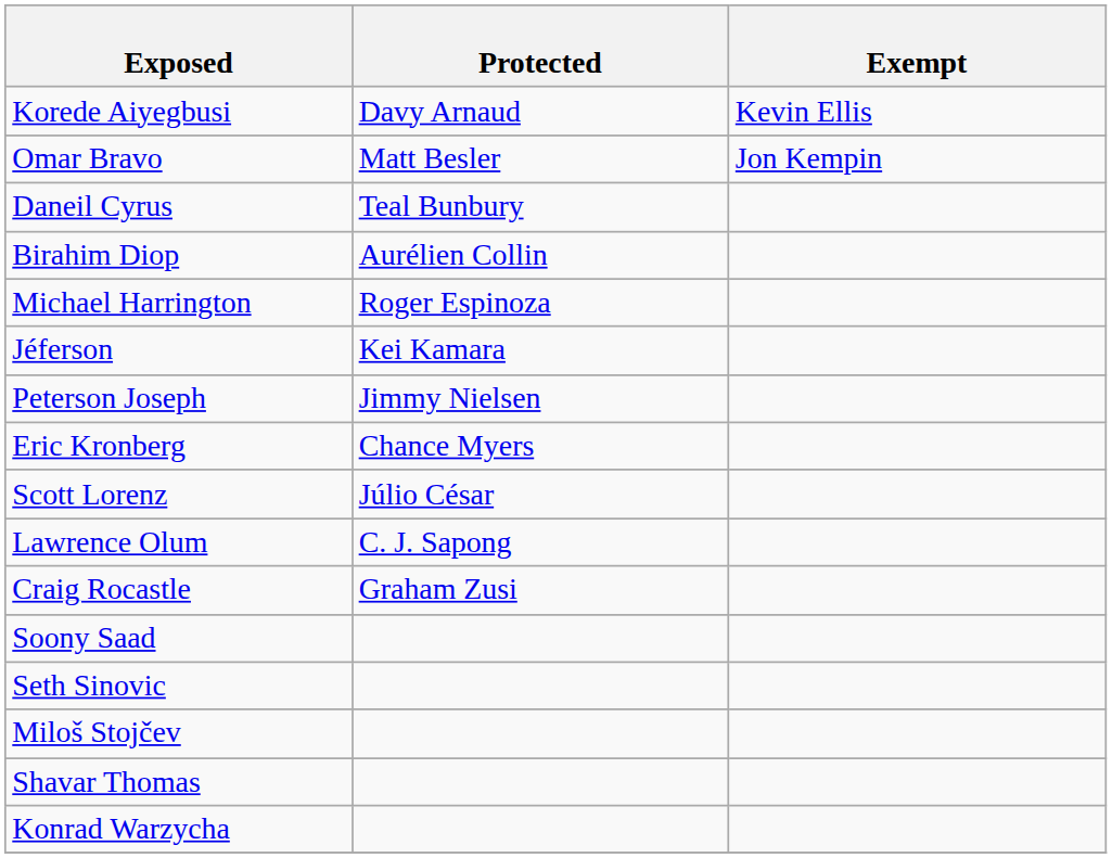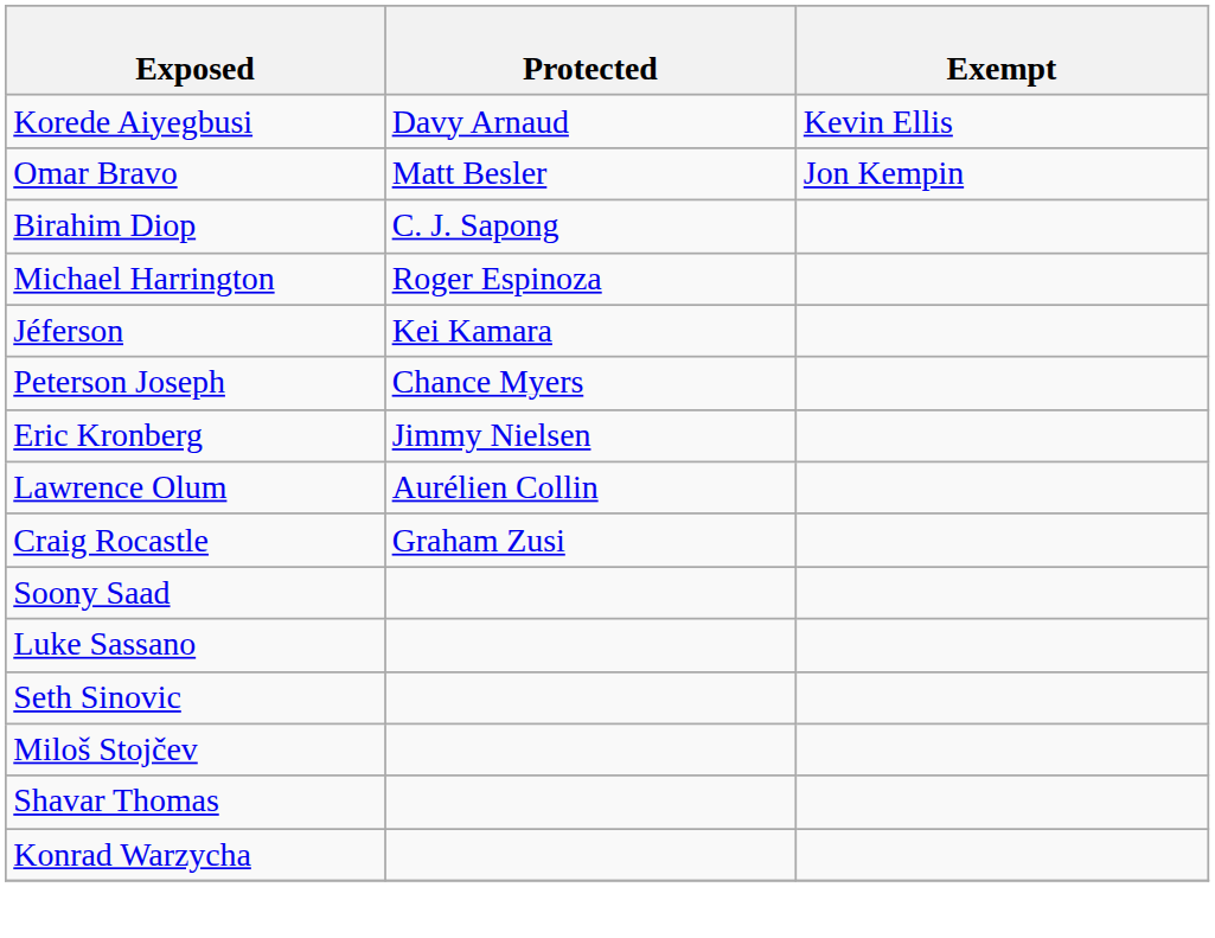 <table class="wikitable">
 <tr>
 <th style="width:23%"><br>Exposed</th>
 <th style="width:25%"><br>Protected</th>
 <th style="width:25%"><br>Exempt</th>
 </tr>
 <tr>
 <td><a href='#'>Korede Aiyegbusi</a></td>
 <td><a href='#'>Davy Arnaud</a></td>
 <td><a href='#'>Kevin Ellis</a></td>
 </tr>
 <tr>
 <td><a href='#'>Omar Bravo</a></td>
 <td><a href='#'>Matt Besler</a></td>
 <td><a href='#'>Jon Kempin</a></td>
 </tr>
 <tr>
-<td><a href='#'>Daneil Cyrus</a></td>
-<td><a href='#'>Teal Bunbury</a></td>
-<td></td>
-</tr>
-<tr>
 <td><a href='#'>Birahim Diop</a></td>
-<td><a href='#'>Aurélien Collin</a></td>
+<td><a href='#'>C. J. Sapong</a></td>
 <td></td>
 </tr>
 <tr>
 <td><a href='#'>Michael Harrington</a></td>
 <td><a href='#'>Roger Espinoza</a></td>
 <td></td>
 </tr>
 <tr>
 <td><a href='#'>Jéferson</a></td>
 <td><a href='#'>Kei Kamara</a></td>
 <td></td>
 </tr>
 <tr>
 <td><a href='#'>Peterson Joseph</a></td>
+<td><a href='#'>Chance Myers</a></td>
+<td></td>
+</tr>
+<tr>
+<td><a href='#'>Eric Kronberg</a></td>
 <td><a href='#'>Jimmy Nielsen</a></td>
 <td></td>
 </tr>
 <tr>
-<td><a href='#'>Eric Kronberg</a></td>
-<td><a href='#'>Chance Myers</a></td>
-<td></td>
-</tr>
-<tr>
-<td><a href='#'>Scott Lorenz</a></td>
-<td><a href='#'>Júlio César</a></td>
-<td></td>
-</tr>
-<tr>
 <td><a href='#'>Lawrence Olum</a></td>
-<td><a href='#'>C. J. Sapong</a></td>
+<td><a href='#'>Aurélien Collin</a></td>
 <td></td>
 </tr>
 <tr>
 <td><a href='#'>Craig Rocastle</a></td>
 <td><a href='#'>Graham Zusi</a></td>
 <td></td>
 </tr>
 <tr>
 <td><a href='#'>Soony Saad</a></td>
+<td></td>
+<td></td>
+</tr>
+<tr>
+<td><a href='#'>Luke Sassano</a></td>
 <td></td>
 <td></td>
 </tr>
 <tr>
 <td><a href='#'>Seth Sinovic</a></td>
 <td></td>
 <td></td>
 </tr>
 <tr>
 <td><a href='#'>Miloš Stojčev</a></td>
 <td></td>
 <td></td>
 </tr>
 <tr>
 <td><a href='#'>Shavar Thomas</a></td>
 <td></td>
 <td></td>
 </tr>
 <tr>
 <td><a href='#'>Konrad Warzycha</a></td>
 <td></td>
 <td></td>
 </tr>
 <tr>
 </tr>
 </table>
